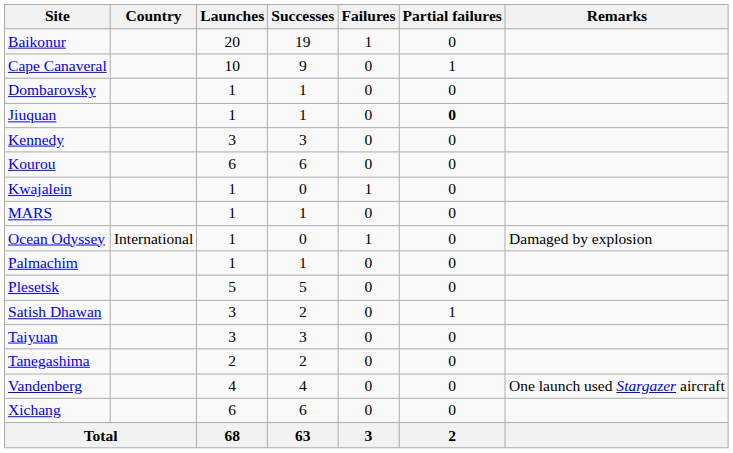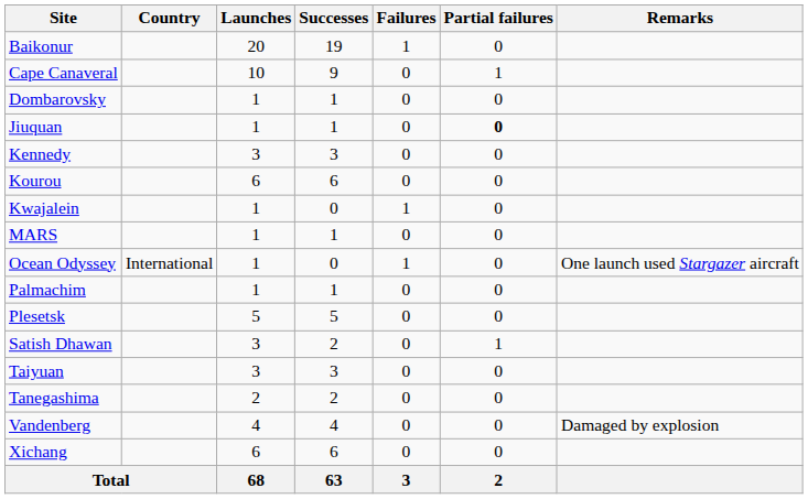 <table class="wikitable sortable" style=text-align:center>
 <tr>
 <th>Site</th>
 <th>Country</th>
 <th>Launches</th>
 <th>Successes</th>
 <th>Failures</th>
 <th>Partial failures</th>
 <th>Remarks</th>
 </tr>
 <tr>
 <td align=left><a href='#'>Baikonur</a></td>
 <td align=left></td>
 <td>20</td>
 <td>19</td>
 <td>1</td>
 <td>0</td>
 <td></td>
 </tr>
 <tr>
 <td align=left><a href='#'>Cape Canaveral</a></td>
 <td align=left></td>
 <td>10</td>
 <td>9</td>
 <td>0</td>
 <td>1</td>
 <td></td>
 </tr>
 <tr>
 <td align=left><a href='#'>Dombarovsky</a></td>
 <td align=left></td>
 <td>1</td>
 <td>1</td>
 <td>0</td>
 <td>0</td>
 <td></td>
 </tr>
 <tr>
 <td align=left><a href='#'>Jiuquan</a></td>
 <td align=left></td>
 <td>1</td>
 <td>1</td>
 <td>0</td>
 <td><strong>0</strong></td>
 <td></td>
 </tr>
 <tr>
 <td align=left><a href='#'>Kennedy</a></td>
 <td align=left></td>
 <td>3</td>
 <td>3</td>
 <td>0</td>
 <td>0</td>
 <td></td>
 </tr>
 <tr>
 <td align=left><a href='#'>Kourou</a></td>
 <td align=left></td>
 <td>6</td>
 <td>6</td>
 <td>0</td>
 <td>0</td>
 <td></td>
 </tr>
 <tr>
 <td align=left><a href='#'>Kwajalein</a></td>
 <td align=left></td>
 <td>1</td>
 <td>0</td>
 <td>1</td>
 <td>0</td>
 <td></td>
 </tr>
 <tr>
 <td align=left><a href='#'>MARS</a></td>
 <td align=left></td>
 <td>1</td>
 <td>1</td>
 <td>0</td>
 <td>0</td>
 <td></td>
 </tr>
 <tr>
 <td align=left><a href='#'>Ocean Odyssey</a></td>
 <td align=left> International</td>
 <td>1</td>
 <td>0</td>
 <td>1</td>
 <td>0</td>
-<td align=left>Damaged by explosion</td>
+<td align=left>One launch used <em><a href='#'>Stargazer</a></em> aircraft</td>
 </tr>
 <tr>
 <td align=left><a href='#'>Palmachim</a></td>
 <td align=left></td>
 <td>1</td>
 <td>1</td>
 <td>0</td>
 <td>0</td>
 <td></td>
 </tr>
 <tr>
 <td align=left><a href='#'>Plesetsk</a></td>
 <td align=left></td>
 <td>5</td>
 <td>5</td>
 <td>0</td>
 <td>0</td>
 <td></td>
 </tr>
 <tr>
 <td align=left><a href='#'>Satish Dhawan</a></td>
 <td align=left></td>
 <td>3</td>
 <td>2</td>
 <td>0</td>
 <td>1</td>
 <td></td>
 </tr>
 <tr>
 <td align=left><a href='#'>Taiyuan</a></td>
 <td align=left></td>
 <td>3</td>
 <td>3</td>
 <td>0</td>
 <td>0</td>
 <td></td>
 </tr>
 <tr>
 <td align=left><a href='#'>Tanegashima</a></td>
 <td align=left></td>
 <td>2</td>
 <td>2</td>
 <td>0</td>
 <td>0</td>
 <td></td>
 </tr>
 <tr>
 <td align=left><a href='#'>Vandenberg</a></td>
 <td align=left></td>
 <td>4</td>
 <td>4</td>
 <td>0</td>
 <td>0</td>
-<td align=left>One launch used <em><a href='#'>Stargazer</a></em> aircraft</td>
+<td align=left>Damaged by explosion</td>
 </tr>
 <tr>
 <td align=left><a href='#'>Xichang</a></td>
 <td align=left></td>
 <td>6</td>
 <td>6</td>
 <td>0</td>
 <td>0</td>
 <td></td>
 </tr>
 <tr class="sortbottom">
 <th colspan=2>Total</th>
 <th>68</th>
 <th>63</th>
 <th>3</th>
 <th>2</th>
 <th></th>
 </tr>
 </table>
